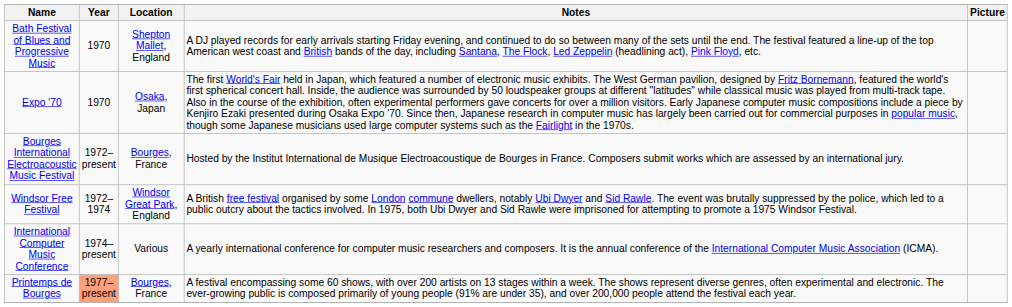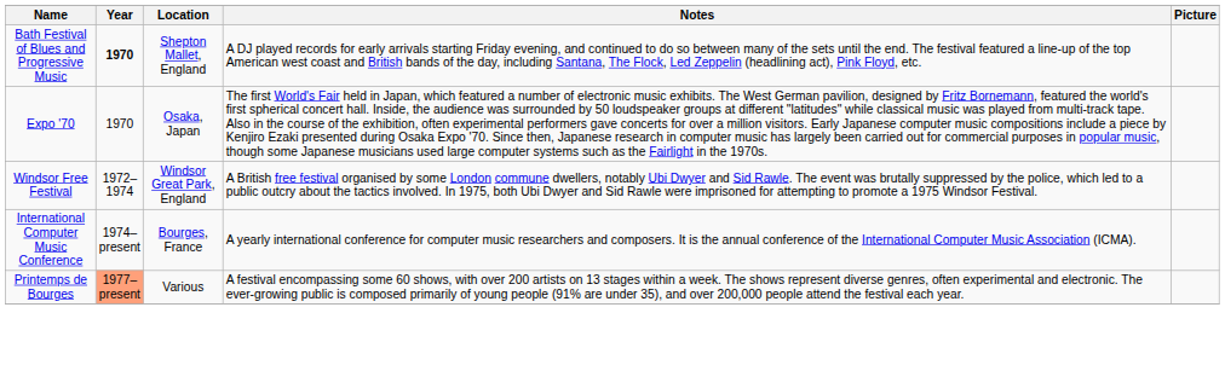 <table class="sortable wikitable" style="text-align:center;font-size:100%;">
 <tr style="vertical-align:bottom;">
 </tr>
 <tr>
 <th style="width:110px;">Name</th>
 <th style="width:10px;">Year</th>
 <th>Location</th>
 <th class="unsortable">Notes</th>
 <th>Picture</th>
 </tr>
 <tr>
 <td><a href='#'>Bath Festival of Blues and Progressive Music</a></td>
-<td>1970</td>
+<td><strong>1970</strong></td>
 <td><a href='#'>Shepton Mallet</a>, England</td>
 <td style="text-align:left">A DJ played records for early arrivals starting Friday evening, and continued to do so between many of the sets until the end. The festival featured a line-up of the top American west coast and <a href='#'>British</a> bands of the day, including <a href='#'>Santana</a>, <a href='#'>The Flock</a>, <a href='#'>Led Zeppelin</a> (headlining act), <a href='#'>Pink Floyd</a>, etc.</td>
 <td></td>
 </tr>
 <tr>
 <td><a href='#'>Expo '70</a></td>
 <td>1970</td>
 <td><a href='#'>Osaka</a>, Japan</td>
 <td style="text-align:left">The first <a href='#'>World's Fair</a> held in Japan, which featured a number of electronic music exhibits. The West German pavilion, designed by <a href='#'>Fritz Bornemann</a>, featured the world's first spherical concert hall. Inside, the audience was surrounded by 50 loudspeaker groups at different "latitudes" while classical music was played from multi-track tape. Also in the course of the exhibition, often experimental performers gave concerts for over a million visitors. Early Japanese computer music compositions include a piece by Kenjiro Ezaki presented during Osaka Expo '70. Since then, Japanese research in computer music has largely been carried out for commercial purposes in <a href='#'>popular music</a>, though some Japanese musicians used large computer systems such as the <a href='#'>Fairlight</a> in the 1970s.</td>
 <td></td>
 </tr>
 <tr>
-<td><a href='#'>Bourges International Electroacoustic Music Festival</a></td>
-<td>1972–present</td>
-<td><a href='#'>Bourges</a>, France</td>
-<td style="text-align:left">Hosted by the Institut International de Musique Electroacoustique de Bourges in France. Composers submit works which are assessed by an international jury.</td>
-<td></td>
-</tr>
-<tr>
 <td><a href='#'>Windsor Free Festival</a></td>
 <td>1972–1974</td>
 <td><a href='#'>Windsor Great Park</a>, England</td>
 <td style="text-align:left">A British <a href='#'>free festival</a> organised by some <a href='#'>London</a> <a href='#'>commune</a> dwellers, notably <a href='#'>Ubi Dwyer</a> and <a href='#'>Sid Rawle</a>. The event was brutally suppressed by the police, which led to a public outcry about the tactics involved. In 1975, both Ubi Dwyer and Sid Rawle were imprisoned for attempting to promote a 1975 Windsor Festival.</td>
 <td></td>
 </tr>
 <tr>
 <td><a href='#'>International Computer Music Conference</a></td>
 <td>1974–present</td>
-<td>Various</td>
+<td><a href='#'>Bourges</a>, France</td>
 <td style="text-align:left">A yearly international conference for computer music researchers and composers. It is the annual conference of the <a href='#'>International Computer Music Association</a> (ICMA).</td>
 <td></td>
 </tr>
 <tr>
 <td><a href='#'>Printemps de Bourges</a></td>
 <td style="background: lightsalmon;">1977–present</td>
-<td><a href='#'>Bourges</a>, France</td>
+<td>Various</td>
 <td style="text-align:left">A festival encompassing some 60 shows, with over 200 artists on 13 stages within a week. The shows represent diverse genres, often experimental and electronic. The ever-growing public is composed primarily of young people (91% are under 35), and over 200,000 people attend the festival each year.</td>
 <td></td>
 </tr>
 <tr>
 </tr>
 </table>
